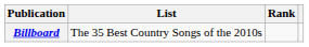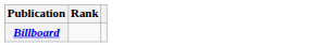 <table class="wikitable plainrowheaders">
 <tr>
 <th scope="col">Publication</th>
-<th scope="col">List</th>
 <th scope="col">Rank</th>
 <th scope="col"></th>
 </tr>
 <tr>
 <th scope="row"><em><a href='#'>Billboard</a></em></th>
-<td>The 35 Best Country Songs of the 2010s</td>
 <td></td>
 <td></td>
 </tr>
 </table>
